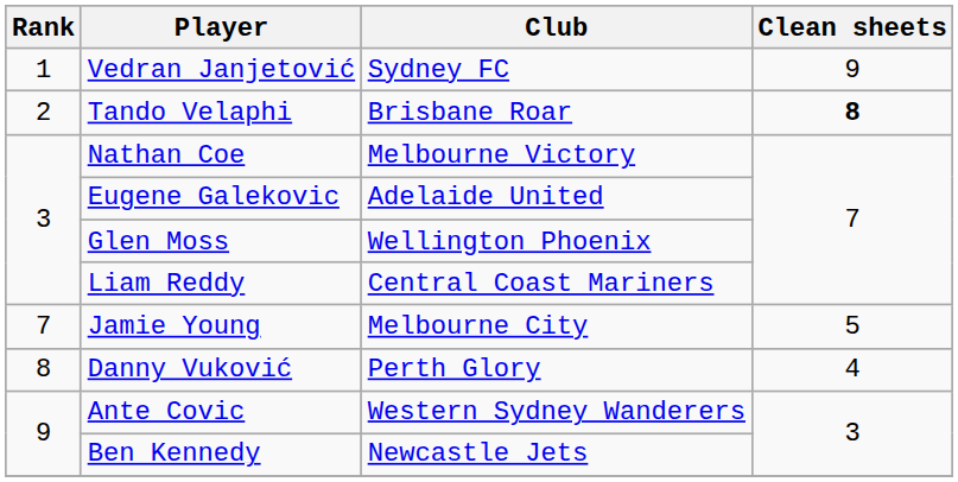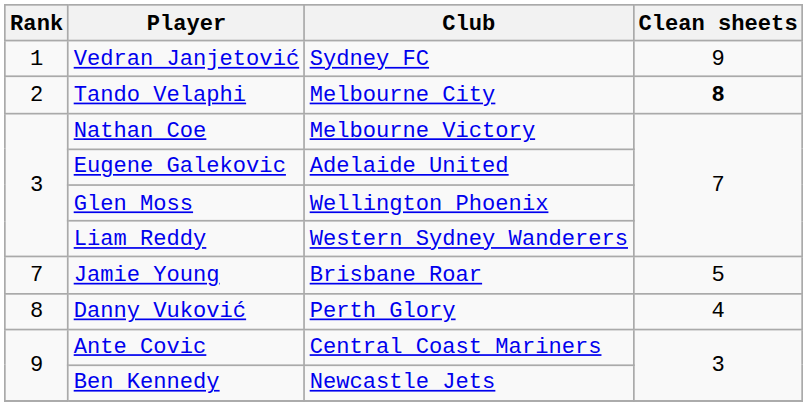 <table class="wikitable" style="text-align:center">
 <tr>
 <th>Rank</th>
 <th>Player</th>
 <th>Club</th>
 <th>Clean sheets</th>
 </tr>
 <tr>
 <td rowspan=1>1</td>
 <td align="left"> <a href='#'>Vedran Janjetović</a></td>
 <td align="left"><a href='#'>Sydney FC</a></td>
 <td>9</td>
 </tr>
 <tr>
 <td rowspan=1>2</td>
 <td align="left"> <a href='#'>Tando Velaphi</a></td>
-<td align="left"><a href='#'>Brisbane Roar</a></td>
+<td align="left"><a href='#'>Melbourne City</a></td>
 <td><strong>8</strong></td>
 </tr>
 <tr>
 <td rowspan=4>3</td>
 <td align="left"> <a href='#'>Nathan Coe</a></td>
 <td align="left"><a href='#'>Melbourne Victory</a></td>
 <td rowspan=4>7</td>
 </tr>
 <tr>
 <td align="left"> <a href='#'>Eugene Galekovic</a></td>
 <td align="left"><a href='#'>Adelaide United</a></td>
 </tr>
 <tr>
 <td align="left"> <a href='#'>Glen Moss</a></td>
 <td align="left"><a href='#'>Wellington Phoenix</a></td>
 </tr>
 <tr>
 <td align="left"> <a href='#'>Liam Reddy</a></td>
-<td align="left"><a href='#'>Central Coast Mariners</a></td>
+<td align="left"><a href='#'>Western Sydney Wanderers</a></td>
 </tr>
 <tr>
 <td rowspan=1>7</td>
 <td align="left"> <a href='#'>Jamie Young</a></td>
-<td align="left"><a href='#'>Melbourne City</a></td>
+<td align="left"><a href='#'>Brisbane Roar</a></td>
 <td>5</td>
 </tr>
 <tr>
 <td rowspan=1>8</td>
 <td align="left"> <a href='#'>Danny Vuković</a></td>
 <td align="left"><a href='#'>Perth Glory</a></td>
 <td>4</td>
 </tr>
 <tr>
 <td rowspan=2>9</td>
 <td align="left"> <a href='#'>Ante Covic</a></td>
-<td align="left"><a href='#'>Western Sydney Wanderers</a></td>
+<td align="left"><a href='#'>Central Coast Mariners</a></td>
 <td rowspan=2>3</td>
 </tr>
 <tr>
 <td align="left"> <a href='#'>Ben Kennedy</a></td>
 <td align="left"><a href='#'>Newcastle Jets</a></td>
 </tr>
 <tr>
 </tr>
 </table>
